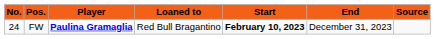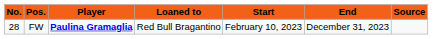 <table class="wikitable sortable" style="text-align:center; font-size:95%; text-align:left;">
 <tr>
 <th style="background:#f36018; color:#000">No.</th>
 <th style="background:#f36018; color:#000">Pos.</th>
 <th style="background:#f36018; color:#000">Player</th>
 <th style="background:#f36018; color:#000">Loaned to</th>
 <th style="background:#f36018; color:#000">Start</th>
 <th style="background:#f36018; color:#000">End</th>
 <th style="background:#f36018; color:#000">Source</th>
 </tr>
 <tr>
-<td align="center">24</td>
+<td align="center">28</td>
 <td align="center">FW</td>
 <td><strong> <a href='#'>Paulina Gramaglia</a></strong></td>
 <td> Red Bull Bragantino</td>
-<td><strong>February 10, 2023</strong></td>
+<td>February 10, 2023</td>
 <td>December 31, 2023</td>
 <td></td>
 </tr>
 </table>
